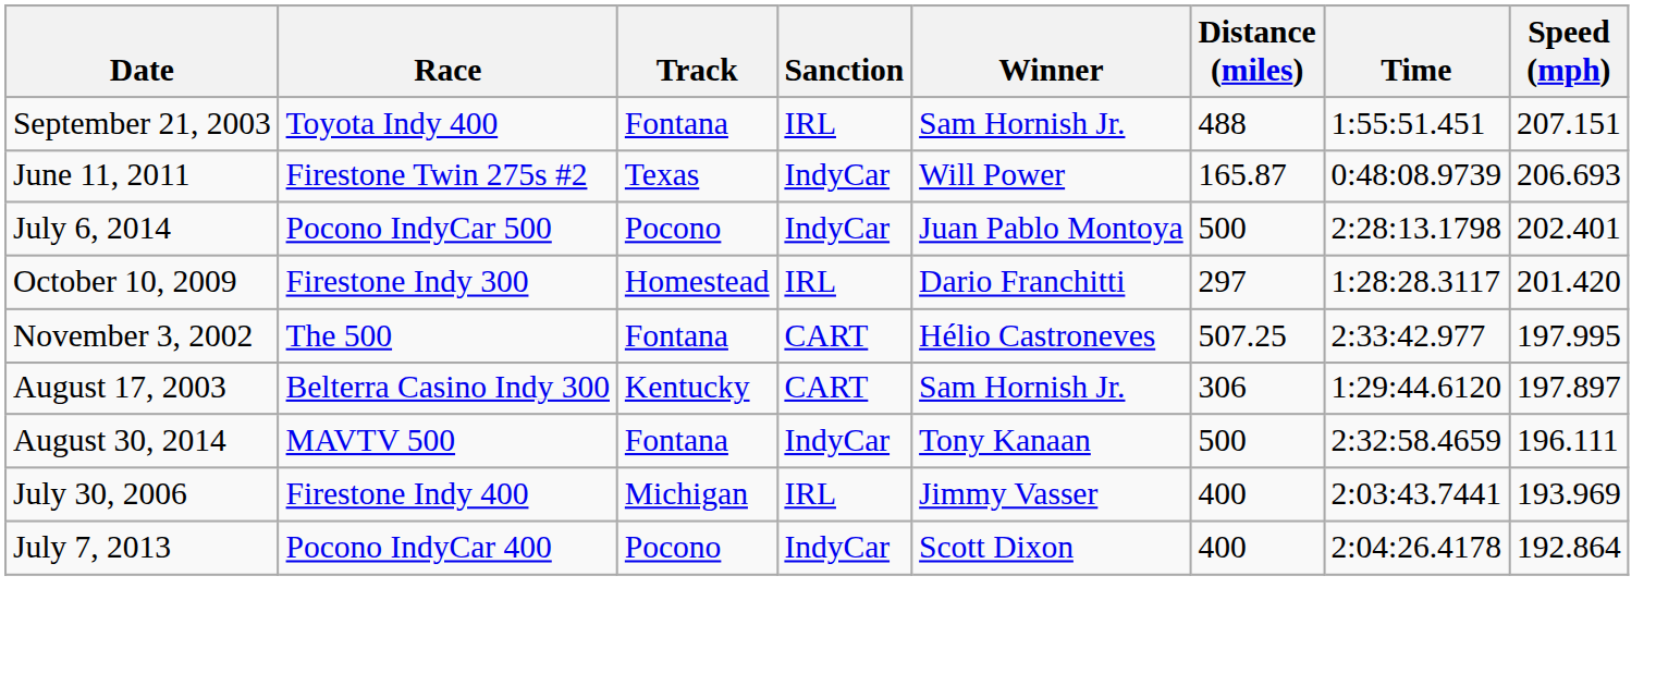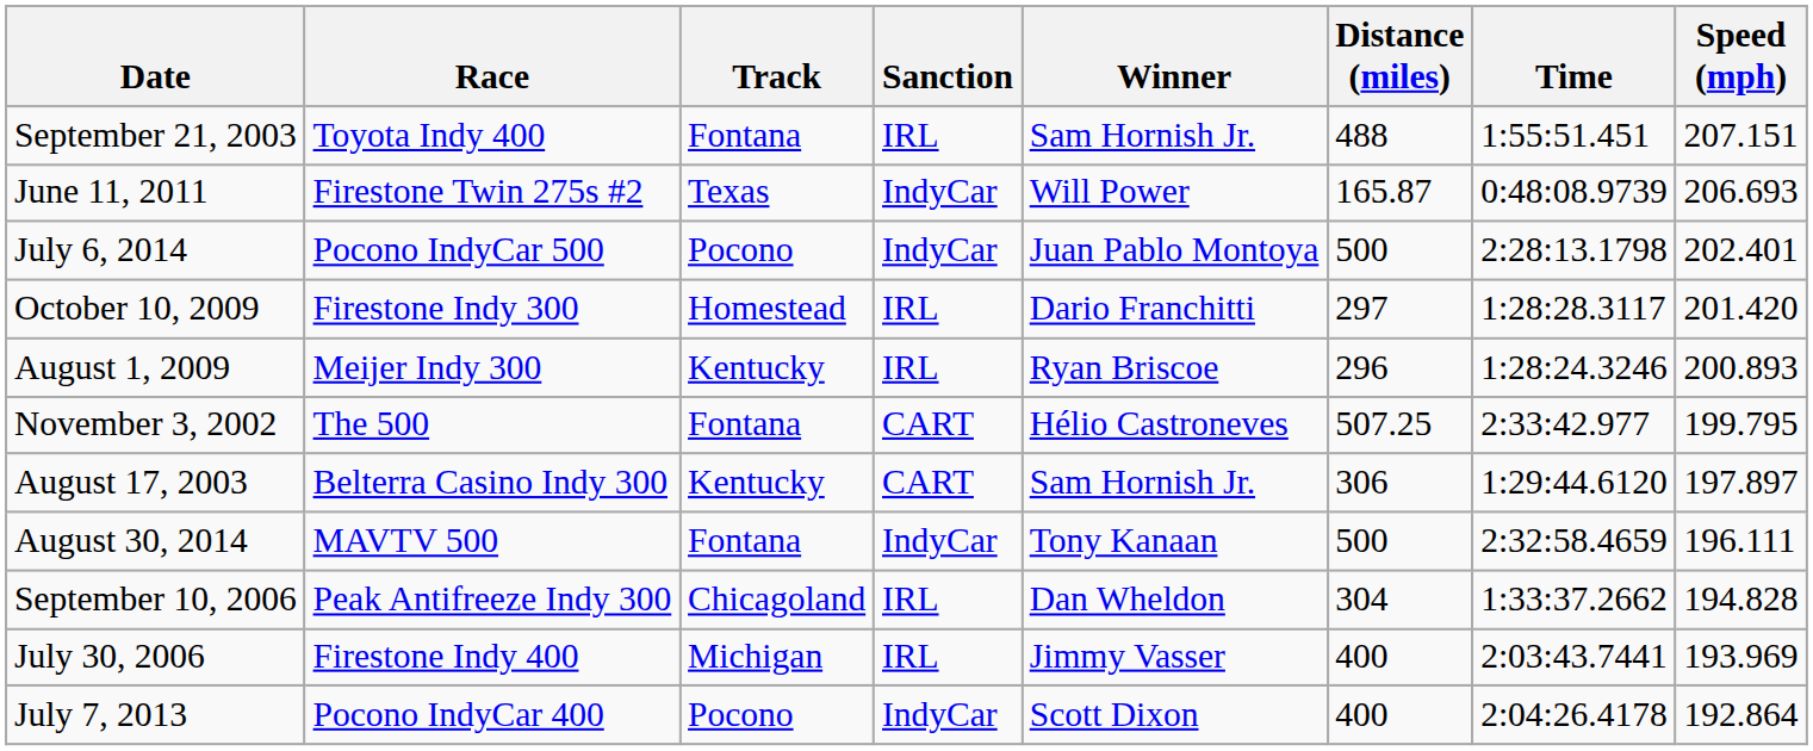 <table class="wikitable" style="font-size:90%;">
 <tr>
 <th valign="bottom" class="unsortable">Date<br></th>
 <th valign="bottom" class="unsortable">Race<br></th>
 <th valign="bottom" class="unsortable">Track<br></th>
 <th valign="bottom" class="unsortable">Sanction<br></th>
 <th valign="bottom" class="unsortable">Winner<br></th>
 <th valign="bottom">Distance<br>(<a href='#'>miles</a>)</th>
 <th valign="bottom">Time<br></th>
 <th valign="bottom">Speed<br>(<a href='#'>mph</a>)<br></th>
 </tr>
 <tr>
 <td>September 21, 2003</td>
 <td><a href='#'>Toyota Indy 400</a></td>
 <td><a href='#'>Fontana</a></td>
 <td><a href='#'>IRL</a></td>
 <td> <a href='#'>Sam Hornish Jr.</a></td>
 <td>488</td>
 <td>1:55:51.451</td>
 <td>207.151</td>
 </tr>
 <tr>
 <td>June 11, 2011</td>
 <td><a href='#'>Firestone Twin 275s #2</a></td>
 <td><a href='#'>Texas</a></td>
 <td><a href='#'>IndyCar</a></td>
 <td> <a href='#'>Will Power</a></td>
 <td>165.87</td>
 <td>0:48:08.9739</td>
 <td>206.693</td>
 </tr>
 <tr>
 <td>July 6, 2014</td>
 <td><a href='#'>Pocono IndyCar 500</a></td>
 <td><a href='#'>Pocono</a></td>
 <td><a href='#'>IndyCar</a></td>
 <td> <a href='#'>Juan Pablo Montoya</a></td>
 <td>500</td>
 <td>2:28:13.1798</td>
 <td>202.401</td>
 </tr>
 <tr>
 <td>October 10, 2009</td>
 <td><a href='#'>Firestone Indy 300</a></td>
 <td><a href='#'>Homestead</a></td>
 <td><a href='#'>IRL</a></td>
 <td> <a href='#'>Dario Franchitti</a></td>
 <td>297</td>
 <td>1:28:28.3117</td>
 <td>201.420</td>
 </tr>
 <tr>
+<td>August 1, 2009</td>
+<td><a href='#'>Meijer Indy 300</a></td>
+<td><a href='#'>Kentucky</a></td>
+<td><a href='#'>IRL</a></td>
+<td> <a href='#'>Ryan Briscoe</a></td>
+<td>296</td>
+<td>1:28:24.3246</td>
+<td>200.893</td>
+</tr>
+<tr>
 <td>November 3, 2002</td>
 <td><a href='#'>The 500</a></td>
 <td><a href='#'>Fontana</a></td>
 <td><a href='#'>CART</a></td>
 <td> <a href='#'>Hélio Castroneves</a></td>
 <td>507.25</td>
 <td>2:33:42.977</td>
-<td>197.995</td>
+<td>199.795</td>
 </tr>
 <tr>
 <td>August 17, 2003</td>
 <td><a href='#'>Belterra Casino Indy 300</a></td>
 <td><a href='#'>Kentucky</a></td>
 <td><a href='#'>CART</a></td>
 <td> <a href='#'>Sam Hornish Jr.</a></td>
 <td>306</td>
 <td>1:29:44.6120</td>
 <td>197.897</td>
 </tr>
 <tr>
 <td>August 30, 2014</td>
 <td><a href='#'>MAVTV 500</a></td>
 <td><a href='#'>Fontana</a></td>
 <td><a href='#'>IndyCar</a></td>
 <td> <a href='#'>Tony Kanaan</a></td>
 <td>500</td>
 <td>2:32:58.4659</td>
 <td>196.111</td>
 </tr>
 <tr>
+<td>September 10, 2006</td>
+<td><a href='#'>Peak Antifreeze Indy 300</a></td>
+<td><a href='#'>Chicagoland</a></td>
+<td><a href='#'>IRL</a></td>
+<td> <a href='#'>Dan Wheldon</a></td>
+<td>304</td>
+<td>1:33:37.2662</td>
+<td>194.828</td>
+</tr>
+<tr>
 <td>July 30, 2006</td>
 <td><a href='#'>Firestone Indy 400</a></td>
 <td><a href='#'>Michigan</a></td>
 <td><a href='#'>IRL</a></td>
 <td> <a href='#'>Jimmy Vasser</a></td>
 <td>400</td>
 <td>2:03:43.7441</td>
 <td>193.969</td>
 </tr>
 <tr>
 <td>July 7, 2013</td>
 <td><a href='#'>Pocono IndyCar 400</a></td>
 <td><a href='#'>Pocono</a></td>
 <td><a href='#'>IndyCar</a></td>
 <td> <a href='#'>Scott Dixon</a></td>
 <td>400</td>
 <td>2:04:26.4178</td>
 <td>192.864</td>
 </tr>
 </table>
